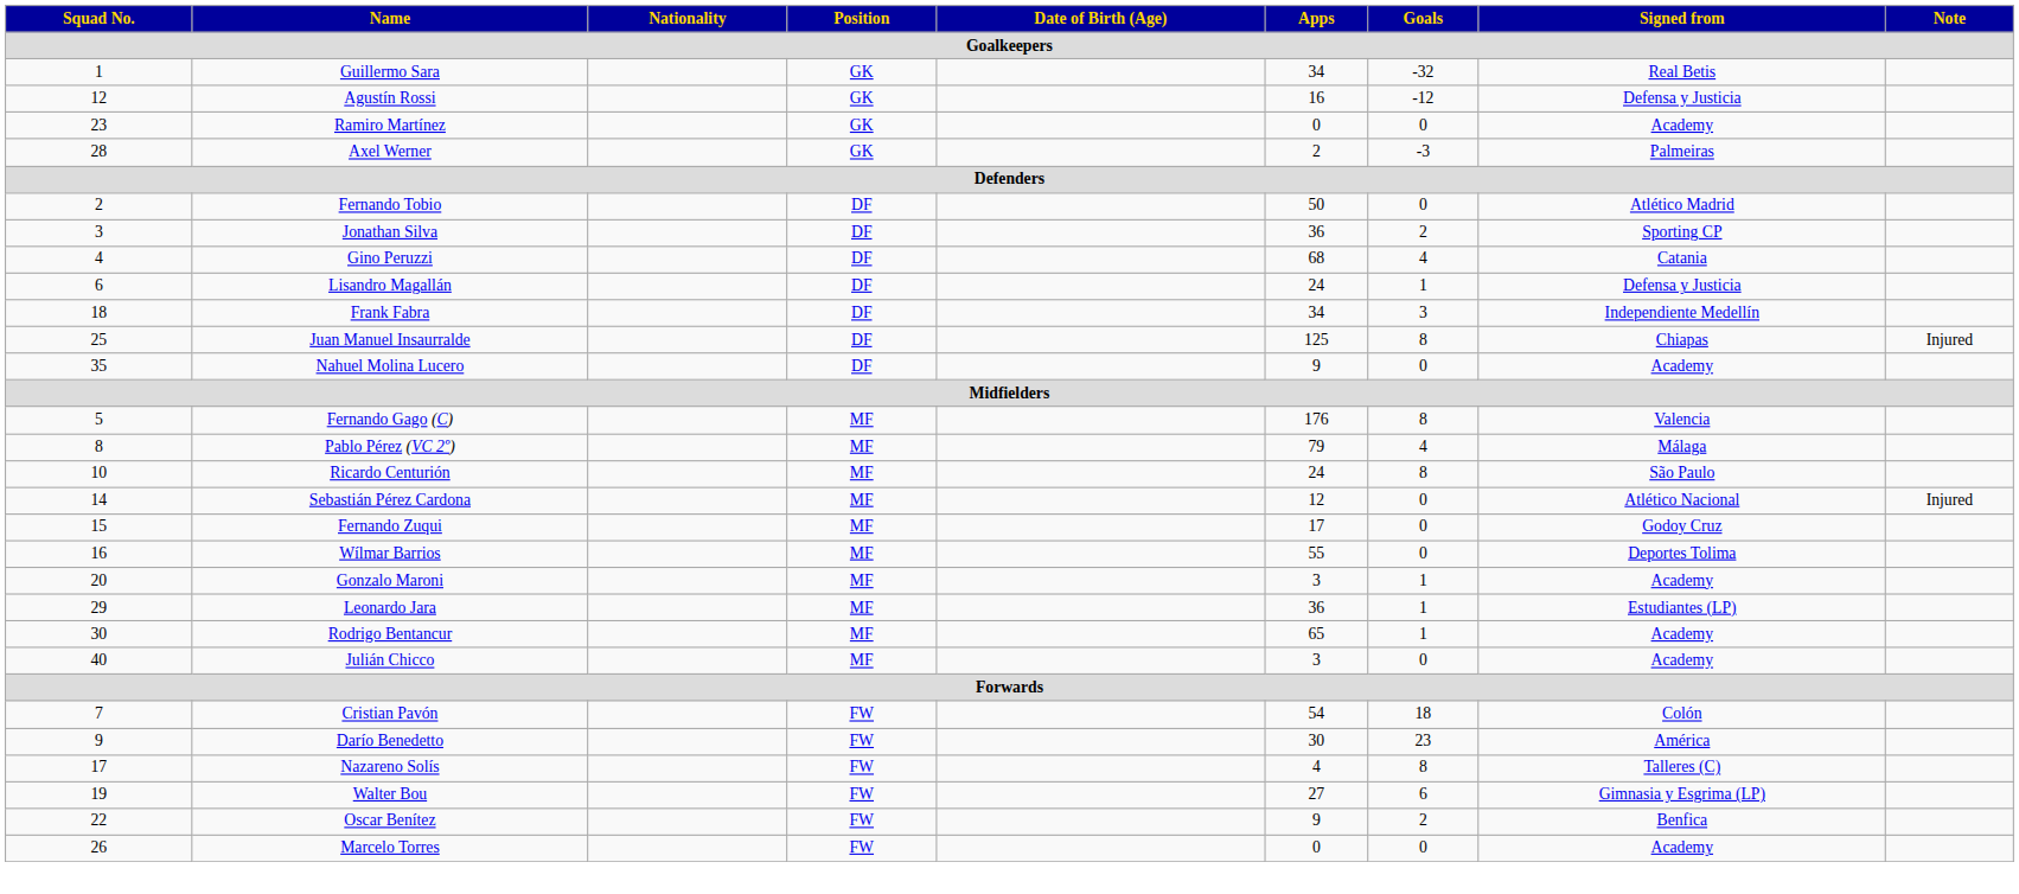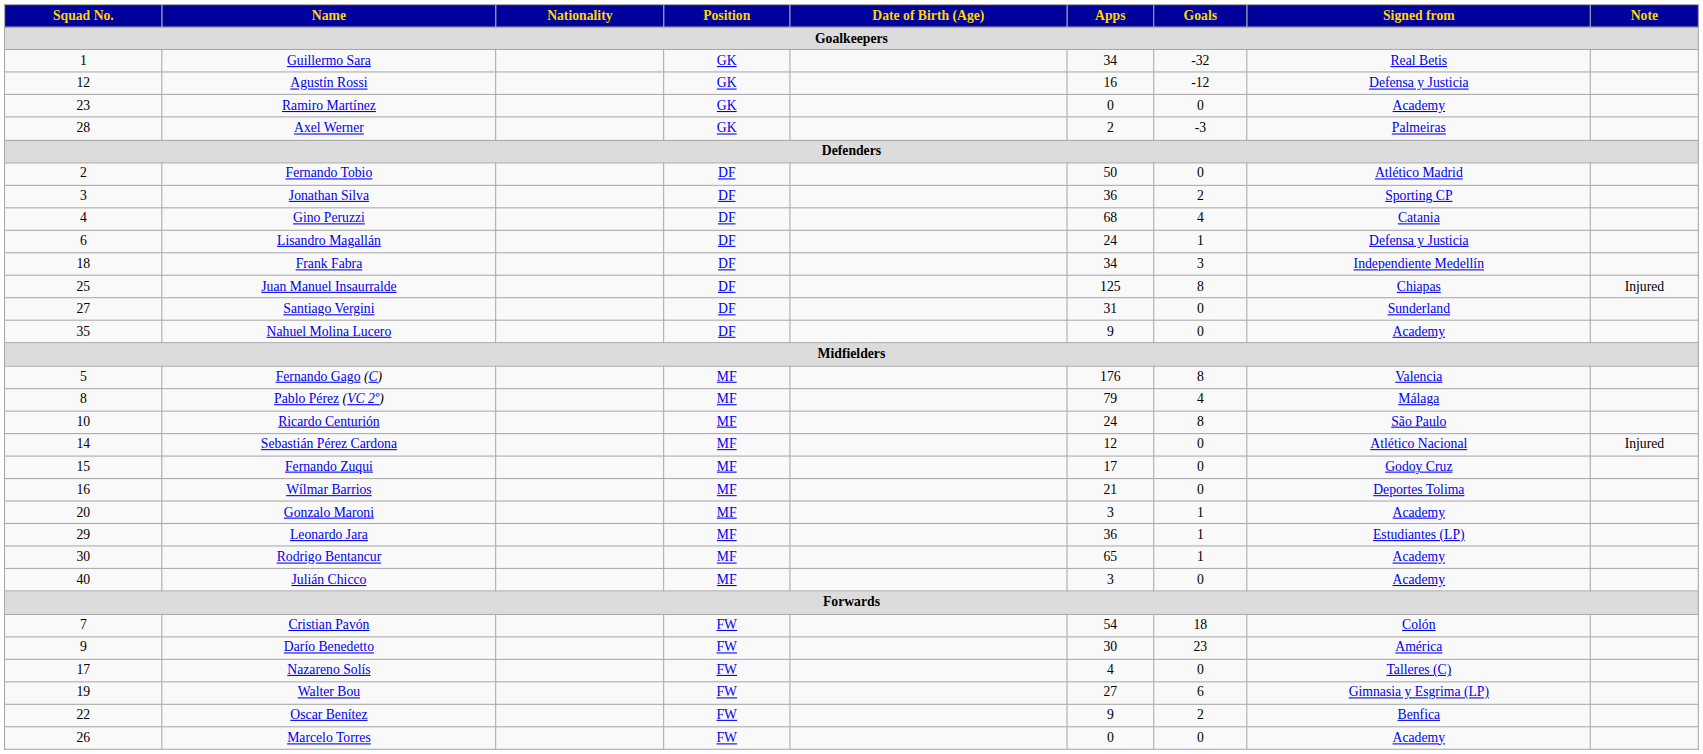 <table class="wikitable"  style="text-align:center; font-size:80%; width:100%;">
 <tr>
 <th style="background:#00009B; color:gold; text-align:center;">Squad No.</th>
 <th style="background:#00009B; color:gold; text-align:center;">Name</th>
 <th style="background:#00009B; color:gold; text-align:center;">Nationality</th>
 <th style="background:#00009B; color:gold; text-align:center;">Position</th>
 <th style="background:#00009B; color:gold; text-align:center;">Date of Birth (Age)</th>
 <th style="background:#00009B; color:gold; text-align:center;">Apps</th>
 <th style="background:#00009B; color:gold; text-align:center;">Goals</th>
 <th style="background:#00009B; color:gold; text-align:center;">Signed from</th>
 <th style="background:#00009B; color:gold; text-align:center;">Note</th>
 </tr>
 <tr>
 <th colspan="9"  style="background:#dcdcdc; text-align:center;">Goalkeepers</th>
 </tr>
 <tr>
 <td>1</td>
 <td><a href='#'>Guillermo Sara</a></td>
 <td></td>
 <td><a href='#'>GK</a></td>
 <td></td>
 <td>34</td>
 <td>-32</td>
 <td> <a href='#'>Real Betis</a></td>
 <td></td>
 </tr>
 <tr>
 <td>12</td>
 <td><a href='#'>Agustín Rossi</a></td>
 <td></td>
 <td><a href='#'>GK</a></td>
 <td></td>
 <td>16</td>
 <td>-12</td>
 <td> <a href='#'>Defensa y Justicia</a></td>
 <td></td>
 </tr>
 <tr>
 <td>23</td>
 <td><a href='#'>Ramiro Martínez</a></td>
 <td></td>
 <td><a href='#'>GK</a></td>
 <td></td>
 <td>0</td>
 <td>0</td>
 <td> <a href='#'>Academy</a></td>
 <td></td>
 </tr>
 <tr>
 <td>28</td>
 <td><a href='#'>Axel Werner</a></td>
 <td></td>
 <td><a href='#'>GK</a></td>
 <td></td>
 <td>2</td>
 <td>-3</td>
 <td> <a href='#'>Palmeiras</a></td>
 <td></td>
 </tr>
 <tr>
 <th colspan="9"  style="background:#dcdcdc; text-align:center;">Defenders</th>
 </tr>
 <tr>
 <td>2</td>
 <td><a href='#'>Fernando Tobio</a></td>
 <td></td>
 <td><a href='#'>DF</a></td>
 <td></td>
 <td>50</td>
 <td>0</td>
 <td> <a href='#'>Atlético Madrid</a></td>
 <td></td>
 </tr>
 <tr>
 <td>3</td>
 <td><a href='#'>Jonathan Silva</a></td>
 <td></td>
 <td><a href='#'>DF</a></td>
 <td></td>
 <td>36</td>
 <td>2</td>
 <td> <a href='#'>Sporting CP</a></td>
 <td></td>
 </tr>
 <tr>
 <td>4</td>
 <td><a href='#'>Gino Peruzzi</a></td>
 <td></td>
 <td><a href='#'>DF</a></td>
 <td></td>
 <td>68</td>
 <td>4</td>
 <td> <a href='#'>Catania</a></td>
 <td></td>
 </tr>
 <tr>
 <td>6</td>
 <td><a href='#'>Lisandro Magallán</a></td>
 <td></td>
 <td><a href='#'>DF</a></td>
 <td></td>
 <td>24</td>
 <td>1</td>
 <td> <a href='#'>Defensa y Justicia</a></td>
 <td></td>
 </tr>
 <tr>
 <td>18</td>
 <td><a href='#'>Frank Fabra</a></td>
 <td></td>
 <td><a href='#'>DF</a></td>
 <td></td>
 <td>34</td>
 <td>3</td>
 <td> <a href='#'>Independiente Medellín</a></td>
 <td></td>
 </tr>
 <tr>
 <td>25</td>
 <td><a href='#'>Juan Manuel Insaurralde</a></td>
 <td></td>
 <td><a href='#'>DF</a></td>
 <td></td>
 <td>125</td>
 <td>8</td>
 <td> <a href='#'>Chiapas</a></td>
 <td>Injured</td>
 </tr>
 <tr>
+<td>27</td>
+<td><a href='#'>Santiago Vergini</a></td>
+<td></td>
+<td><a href='#'>DF</a></td>
+<td></td>
+<td>31</td>
+<td>0</td>
+<td> <a href='#'>Sunderland</a></td>
+<td></td>
+</tr>
+<tr>
 <td>35</td>
 <td><a href='#'>Nahuel Molina Lucero</a></td>
 <td></td>
 <td><a href='#'>DF</a></td>
 <td></td>
 <td>9</td>
 <td>0</td>
 <td> <a href='#'>Academy</a></td>
 <td></td>
 </tr>
 <tr>
 <th colspan="9"  style="background:#dcdcdc; text-align:center;">Midfielders</th>
 </tr>
 <tr>
 <td>5</td>
 <td><a href='#'>Fernando Gago</a> <em>(<a href='#'>C</a>)</em></td>
 <td></td>
 <td><a href='#'>MF</a></td>
 <td></td>
 <td>176</td>
 <td>8</td>
 <td> <a href='#'>Valencia</a></td>
 <td></td>
 </tr>
 <tr>
 <td>8</td>
 <td><a href='#'>Pablo Pérez</a> <em>(<a href='#'>VC 2º</a>)</em></td>
 <td></td>
 <td><a href='#'>MF</a></td>
 <td></td>
 <td>79</td>
 <td>4</td>
 <td> <a href='#'>Málaga</a></td>
 <td></td>
 </tr>
 <tr>
 <td>10</td>
 <td><a href='#'>Ricardo Centurión</a></td>
 <td></td>
 <td><a href='#'>MF</a></td>
 <td></td>
 <td>24</td>
 <td>8</td>
 <td> <a href='#'>São Paulo</a></td>
 <td></td>
 </tr>
 <tr>
 <td>14</td>
 <td><a href='#'>Sebastián Pérez Cardona</a></td>
 <td></td>
 <td><a href='#'>MF</a></td>
 <td></td>
 <td>12</td>
 <td>0</td>
 <td> <a href='#'>Atlético Nacional</a></td>
 <td>Injured</td>
 </tr>
 <tr>
 <td>15</td>
 <td><a href='#'>Fernando Zuqui</a></td>
 <td></td>
 <td><a href='#'>MF</a></td>
 <td></td>
 <td>17</td>
 <td>0</td>
 <td> <a href='#'>Godoy Cruz</a></td>
 <td></td>
 </tr>
 <tr>
 <td>16</td>
 <td><a href='#'>Wílmar Barrios</a></td>
 <td></td>
 <td><a href='#'>MF</a></td>
 <td></td>
-<td>55</td>
+<td>21</td>
 <td>0</td>
 <td> <a href='#'>Deportes Tolima</a></td>
 <td></td>
 </tr>
 <tr>
 <td>20</td>
 <td><a href='#'>Gonzalo Maroni</a></td>
 <td></td>
 <td><a href='#'>MF</a></td>
 <td></td>
 <td>3</td>
 <td>1</td>
 <td> <a href='#'>Academy</a></td>
 <td></td>
 </tr>
 <tr>
 <td>29</td>
 <td><a href='#'>Leonardo Jara</a></td>
 <td></td>
 <td><a href='#'>MF</a></td>
 <td></td>
 <td>36</td>
 <td>1</td>
 <td> <a href='#'>Estudiantes (LP)</a></td>
 <td></td>
 </tr>
 <tr>
 <td>30</td>
 <td><a href='#'>Rodrigo Bentancur</a></td>
 <td></td>
 <td><a href='#'>MF</a></td>
 <td></td>
 <td>65</td>
 <td>1</td>
 <td> <a href='#'>Academy</a></td>
 <td></td>
 </tr>
 <tr>
 <td>40</td>
 <td><a href='#'>Julián Chicco</a></td>
 <td></td>
 <td><a href='#'>MF</a></td>
 <td></td>
 <td>3</td>
 <td>0</td>
 <td> <a href='#'>Academy</a></td>
 <td></td>
 </tr>
 <tr>
 <th colspan="9"  style="background:#dcdcdc; text-align:center;">Forwards</th>
 </tr>
 <tr>
 <td>7</td>
 <td><a href='#'>Cristian Pavón</a></td>
 <td></td>
 <td><a href='#'>FW</a></td>
 <td></td>
 <td>54</td>
 <td>18</td>
 <td> <a href='#'>Colón</a></td>
 <td></td>
 </tr>
 <tr>
 <td>9</td>
 <td><a href='#'>Darío Benedetto</a></td>
 <td></td>
 <td><a href='#'>FW</a></td>
 <td></td>
 <td>30</td>
 <td>23</td>
 <td> <a href='#'>América</a></td>
 <td></td>
 </tr>
 <tr>
 <td>17</td>
 <td><a href='#'>Nazareno Solís</a></td>
 <td></td>
 <td><a href='#'>FW</a></td>
 <td></td>
 <td>4</td>
-<td>8</td>
+<td>0</td>
 <td> <a href='#'>Talleres (C)</a></td>
 <td></td>
 </tr>
 <tr>
 <td>19</td>
 <td><a href='#'>Walter Bou</a></td>
 <td></td>
 <td><a href='#'>FW</a></td>
 <td></td>
 <td>27</td>
 <td>6</td>
 <td> <a href='#'>Gimnasia y Esgrima (LP)</a></td>
 <td></td>
 </tr>
 <tr>
 <td>22</td>
 <td><a href='#'>Oscar Benítez</a></td>
 <td></td>
 <td><a href='#'>FW</a></td>
 <td></td>
 <td>9</td>
 <td>2</td>
 <td> <a href='#'>Benfica</a></td>
 <td></td>
 </tr>
 <tr>
 <td>26</td>
 <td><a href='#'>Marcelo Torres</a></td>
 <td></td>
 <td><a href='#'>FW</a></td>
 <td></td>
 <td>0</td>
 <td>0</td>
 <td> <a href='#'>Academy</a></td>
 <td></td>
 </tr>
 </table>
